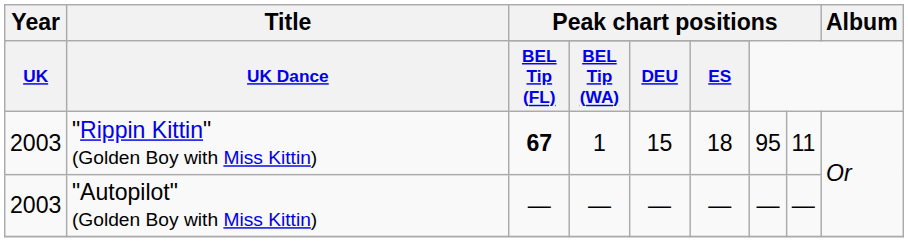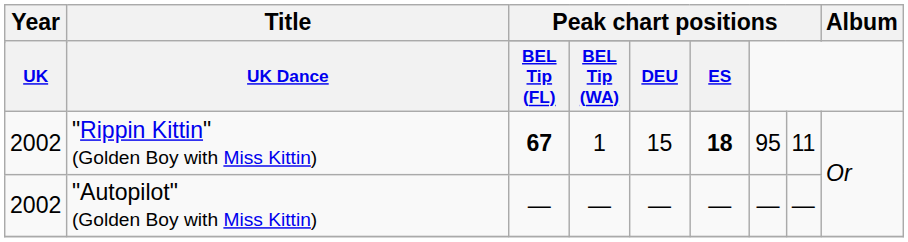 <table class="wikitable">
 <tr>
 <th rowspan="2" width="20">Year</th>
 <th width="300" rowspan="2">Title</th>
 <th colspan="6">Peak chart positions</th>
 <th align="left" rowspan=2>Album</th>
 </tr>
 <tr>
 </tr>
 <tr style="line-height:1.2">
 <th style="width:3em;font-size:75%"><a href='#'>UK</a><br></th>
 <th style="width:3em;font-size:75%"><a href='#'>UK Dance</a><br></th>
 <th style="width:3em;font-size:75%"><a href='#'>BEL Tip (FL)</a><br></th>
 <th style="width:3em;font-size:75%"><a href='#'>BEL Tip (WA)</a><br></th>
 <th style="width:3em;font-size:75%"><a href='#'>DEU</a><br></th>
 <th style="width:3em;font-size:75%"><a href='#'>ES</a><br></th>
 </tr>
 <tr>
-<td align="center">2003</td>
+<td align="center">2002</td>
 <td>"<a href='#'>Rippin Kittin</a>"<br><small>(Golden Boy with <a href='#'>Miss Kittin</a>)</small></td>
 <td align="center"><strong>67</strong></td>
 <td align="center">1</td>
 <td align="center">15</td>
-<td align="center">18</td>
+<td align="center"><strong>18</strong></td>
 <td align="center">95</td>
 <td align="center">11</td>
 <td align="left" rowspan="2"><em>Or</em></td>
 </tr>
 <tr>
-<td align="center">2003</td>
+<td align="center">2002</td>
 <td>"Autopilot"<br><small>(Golden Boy with <a href='#'>Miss Kittin</a>)</small></td>
 <td align="center">—</td>
 <td align="center">—</td>
 <td align="center">—</td>
 <td align="center">—</td>
 <td align="center">—</td>
 <td align="center">—</td>
 </tr>
 <tr>
 </tr>
 </table>
